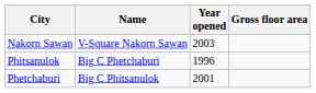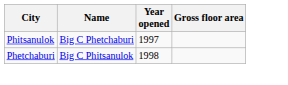 <table class="wikitable sortable">
 <tr>
 <th>City</th>
 <th>Name</th>
 <th>Year<br>opened</th>
 <th>Gross floor area</th>
 </tr>
 <tr>
-<td rowspan="1"><a href='#'>Nakorn Sawan</a></td>
-<td><a href='#'>V-Square Nakorn Sawan</a></td>
-<td>2003</td>
-<td></td>
-</tr>
-<tr>
 <td rowspan="1"><a href='#'>Phitsanulok</a></td>
 <td><a href='#'>Big C Phetchaburi</a></td>
-<td>1996</td>
+<td>1997</td>
 <td></td>
 </tr>
 <tr>
 <td rowspan="1"><a href='#'>Phetchaburi</a></td>
 <td><a href='#'>Big C Phitsanulok</a></td>
-<td>2001</td>
+<td>1998</td>
 <td></td>
 </tr>
 </table>
